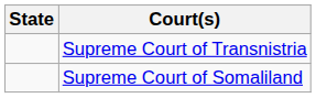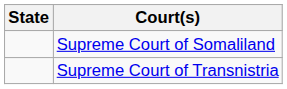 <table class="sortable wikitable">
 <tr style="background:#ccc;">
 <th>State</th>
 <th>Court(s)</th>
 </tr>
 <tr>
 <td></td>
-<td><a href='#'>Supreme Court of Transnistria</a></td>
+<td><a href='#'>Supreme Court of Somaliland</a></td>
 </tr>
 <tr>
 <td></td>
-<td><a href='#'>Supreme Court of Somaliland</a></td>
+<td><a href='#'>Supreme Court of Transnistria</a></td>
 </tr>
 </table>
